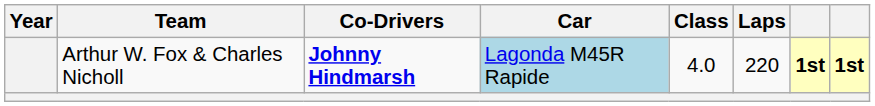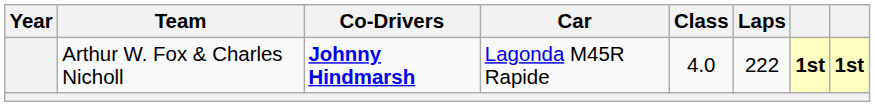 <table class="wikitable" style="text-align:center; font-size:90%">
 <tr>
 <th>Year</th>
 <th>Team</th>
 <th>Co-Drivers</th>
 <th>Car</th>
 <th>Class</th>
 <th>Laps</th>
 <th></th>
 <th></th>
 </tr>
 <tr>
 <th></th>
 <td align=left> Arthur W. Fox & Charles Nicholl</td>
 <td align=left><strong> <a href='#'>Johnny Hindmarsh</a></strong></td>
-<td align=left style="background: lightblue;"><a href='#'>Lagonda</a> M45R Rapide</td>
+<td align=left><a href='#'>Lagonda</a> M45R Rapide</td>
 <td>4.0</td>
-<td>220</td>
+<td>222</td>
 <td style="background:#ffffbf;"><strong>1st</strong></td>
 <td style="background:#ffffbf;"><strong>1st</strong></td>
 </tr>
 <tr>
 <th colspan="8"></th>
 </tr>
 </table>
